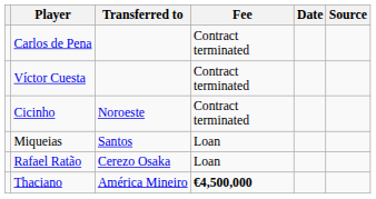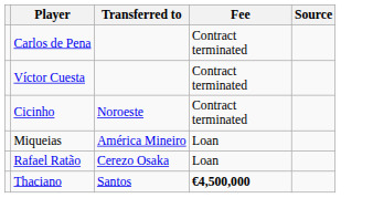 <table class="wikitable plainrowheaders sortable">
 <tr>
 <th></th>
 <th scope="col">Player</th>
 <th>Transferred to</th>
 <th style="width: 120px;">Fee</th>
-<th scope="col">Date</th>
 <th scope="col">Source</th>
 </tr>
 <tr>
 <td align="center"></td>
 <td> <a href='#'>Carlos de Pena</a></td>
 <td></td>
 <td>Contract terminated</td>
 <td></td>
-<td></td>
 </tr>
 <tr>
 <td align="center"></td>
 <td> <a href='#'>Víctor Cuesta</a></td>
 <td></td>
 <td>Contract terminated</td>
-<td></td>
 <td></td>
 </tr>
 <tr>
 <td align="center"></td>
 <td> <a href='#'>Cicinho</a></td>
 <td> <a href='#'>Noroeste</a></td>
 <td>Contract terminated</td>
 <td></td>
-<td></td>
 </tr>
 <tr>
 <td align="center"></td>
 <td> Miqueias</td>
-<td> <a href='#'>Santos</a></td>
+<td> <a href='#'>América Mineiro</a></td>
 <td>Loan</td>
-<td></td>
 <td></td>
 </tr>
 <tr>
 <td align="center"></td>
 <td> <a href='#'>Rafael Ratão</a></td>
 <td> <a href='#'>Cerezo Osaka</a></td>
 <td>Loan</td>
 <td></td>
-<td></td>
 </tr>
 <tr>
 <td align="center"></td>
 <td> <a href='#'>Thaciano</a></td>
-<td> <a href='#'>América Mineiro</a></td>
+<td> <a href='#'>Santos</a></td>
 <td><strong>€4,500,000</strong></td>
-<td></td>
 <td></td>
 </tr>
 </table>
